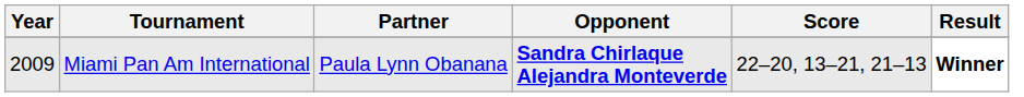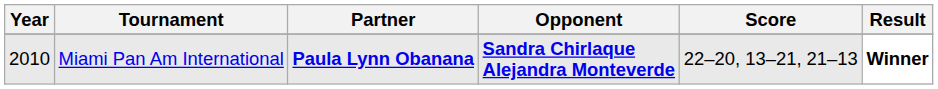 <table class="sortable wikitable" style="font-size: 90%;">
 <tr>
 <th>Year</th>
 <th>Tournament</th>
 <th>Partner</th>
 <th>Opponent</th>
 <th>Score</th>
 <th>Result</th>
 </tr>
 <tr>
 </tr>
 <tr style="background:#E9E9E9">
-<td align="center">2009</td>
+<td align="center">2010</td>
 <td align="left"><a href='#'>Miami Pan Am International</a></td>
-<td align="left"> <a href='#'>Paula Lynn Obanana</a></td>
+<td align="left"><strong> <a href='#'>Paula Lynn Obanana</a></strong></td>
 <td align="left"><strong> <a href='#'>Sandra Chirlaque</a><br> <a href='#'>Alejandra Monteverde</a></strong></td>
 <td align="left">22–20, 13–21, 21–13</td>
 <td style="text-align:left; background:white"> <strong>Winner</strong></td>
 </tr>
 </table>
